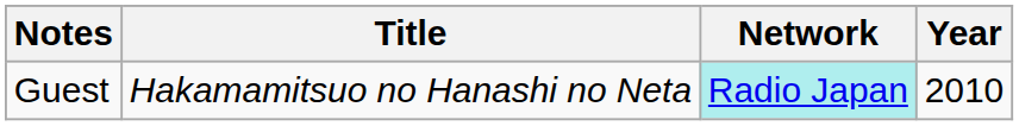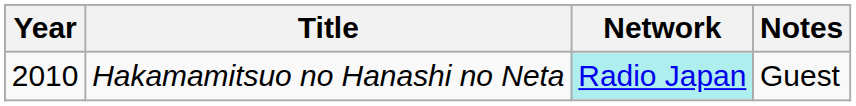 <table class="wikitable">
 <tr>
-<th>Notes</th>
+<th>Year</th>
 <th>Title</th>
 <th>Network</th>
-<th>Year</th>
+<th>Notes</th>
 </tr>
 <tr>
-<td>Guest</td>
+<td>2010</td>
 <td><em>Hakamamitsuo no Hanashi no Neta</em></td>
 <td style="background: paleturquoise;"><a href='#'>Radio Japan</a></td>
-<td>2010</td>
+<td>Guest</td>
 </tr>
 </table>
